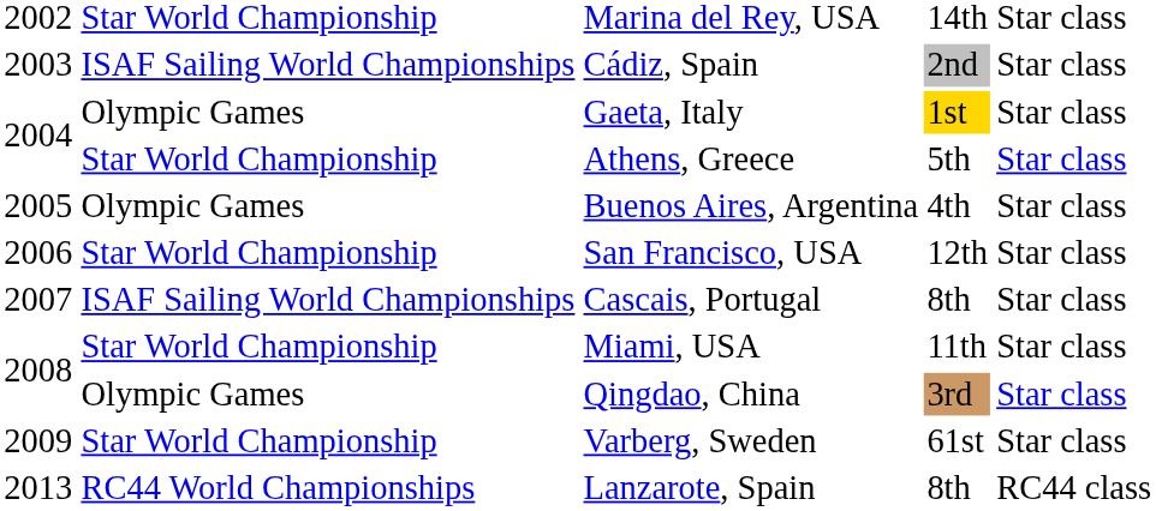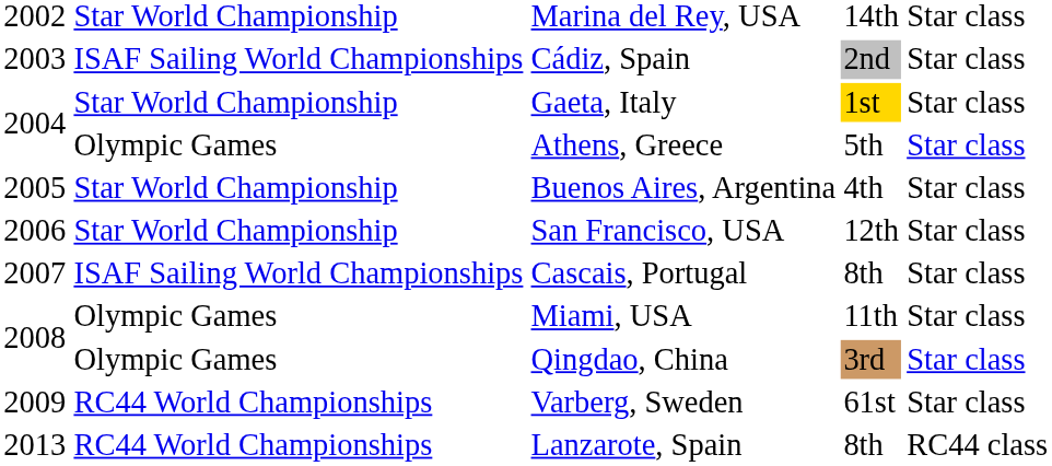 <table>
 <tr>
 <td>2002</td>
 <td><a href='#'>Star World Championship</a></td>
 <td><a href='#'>Marina del Rey</a>, USA</td>
 <td>14th</td>
 <td>Star class</td>
 </tr>
 <tr>
 <td>2003</td>
 <td><a href='#'>ISAF Sailing World Championships</a></td>
 <td><a href='#'>Cádiz</a>, Spain</td>
 <td style="background:silver;">2nd</td>
 <td>Star class</td>
 </tr>
 <tr>
 <td rowspan=2>2004</td>
-<td>Olympic Games</td>
+<td><a href='#'>Star World Championship</a></td>
 <td><a href='#'>Gaeta</a>, Italy</td>
 <td style="background:gold;">1st</td>
 <td>Star class</td>
 </tr>
 <tr>
-<td><a href='#'>Star World Championship</a></td>
+<td>Olympic Games</td>
 <td><a href='#'>Athens</a>, Greece</td>
 <td>5th</td>
 <td><a href='#'>Star class</a></td>
 </tr>
 <tr>
 <td>2005</td>
-<td>Olympic Games</td>
+<td><a href='#'>Star World Championship</a></td>
 <td><a href='#'>Buenos Aires</a>, Argentina</td>
 <td>4th</td>
 <td>Star class</td>
 </tr>
 <tr>
 <td>2006</td>
 <td><a href='#'>Star World Championship</a></td>
 <td><a href='#'>San Francisco</a>, USA</td>
 <td>12th</td>
 <td>Star class</td>
 </tr>
 <tr>
 <td>2007</td>
 <td><a href='#'>ISAF Sailing World Championships</a></td>
 <td><a href='#'>Cascais</a>, Portugal</td>
 <td>8th</td>
 <td>Star class</td>
 </tr>
 <tr>
 <td rowspan=2>2008</td>
-<td><a href='#'>Star World Championship</a></td>
+<td>Olympic Games</td>
 <td><a href='#'>Miami</a>, USA</td>
 <td>11th</td>
 <td>Star class</td>
 </tr>
 <tr>
 <td>Olympic Games</td>
 <td><a href='#'>Qingdao</a>, China</td>
 <td style="background:#cc9966;">3rd</td>
 <td><a href='#'>Star class</a></td>
 </tr>
 <tr>
 <td>2009</td>
-<td><a href='#'>Star World Championship</a></td>
+<td><a href='#'>RC44 World Championships</a></td>
 <td><a href='#'>Varberg</a>, Sweden</td>
 <td>61st</td>
 <td>Star class</td>
 </tr>
 <tr>
 <td rowspan=2>2013</td>
 <td><a href='#'>RC44 World Championships</a></td>
 <td><a href='#'>Lanzarote</a>, Spain</td>
 <td>8th</td>
 <td>RC44 class</td>
 </tr>
 </table>
